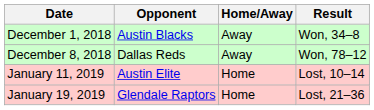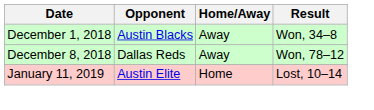 <table class="wikitable">
 <tr>
 <th>Date</th>
 <th>Opponent</th>
 <th>Home/Away</th>
 <th>Result</th>
 </tr>
 <tr style="background:#cfc;">
 <td>December 1, 2018</td>
 <td><a href='#'>Austin Blacks</a></td>
 <td>Away</td>
 <td>Won, 34–8</td>
 </tr>
 <tr style="background:#cfc;">
 <td>December 8, 2018</td>
 <td>Dallas Reds</td>
 <td>Away</td>
 <td>Won, 78–12</td>
 </tr>
 <tr style="background:#fcc;">
 <td>January 11, 2019</td>
 <td><a href='#'>Austin Elite</a></td>
 <td>Home</td>
 <td>Lost, 10–14</td>
 </tr>
-<tr style="background:#fcc;">
-<td>January 19, 2019</td>
-<td><a href='#'>Glendale Raptors</a></td>
-<td>Home</td>
-<td>Lost, 21–36</td>
-</tr>
 </table>
